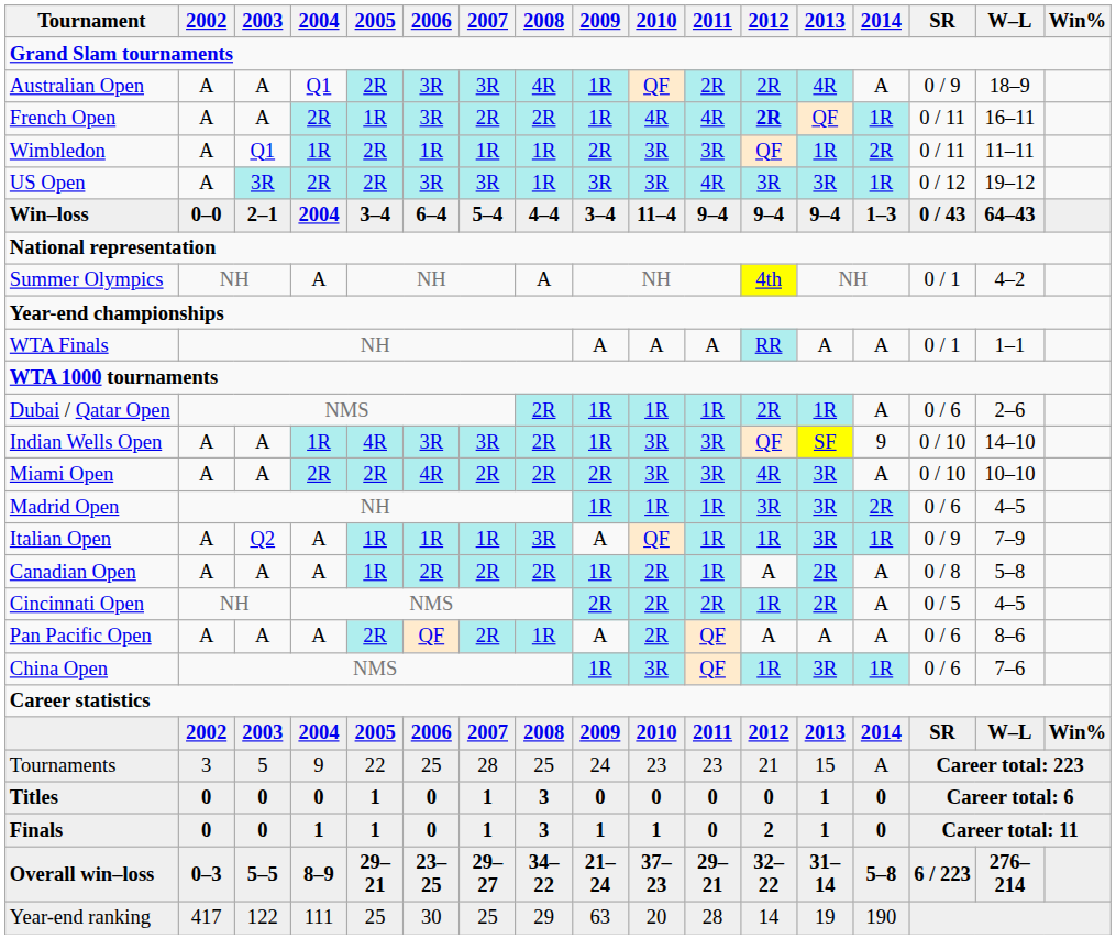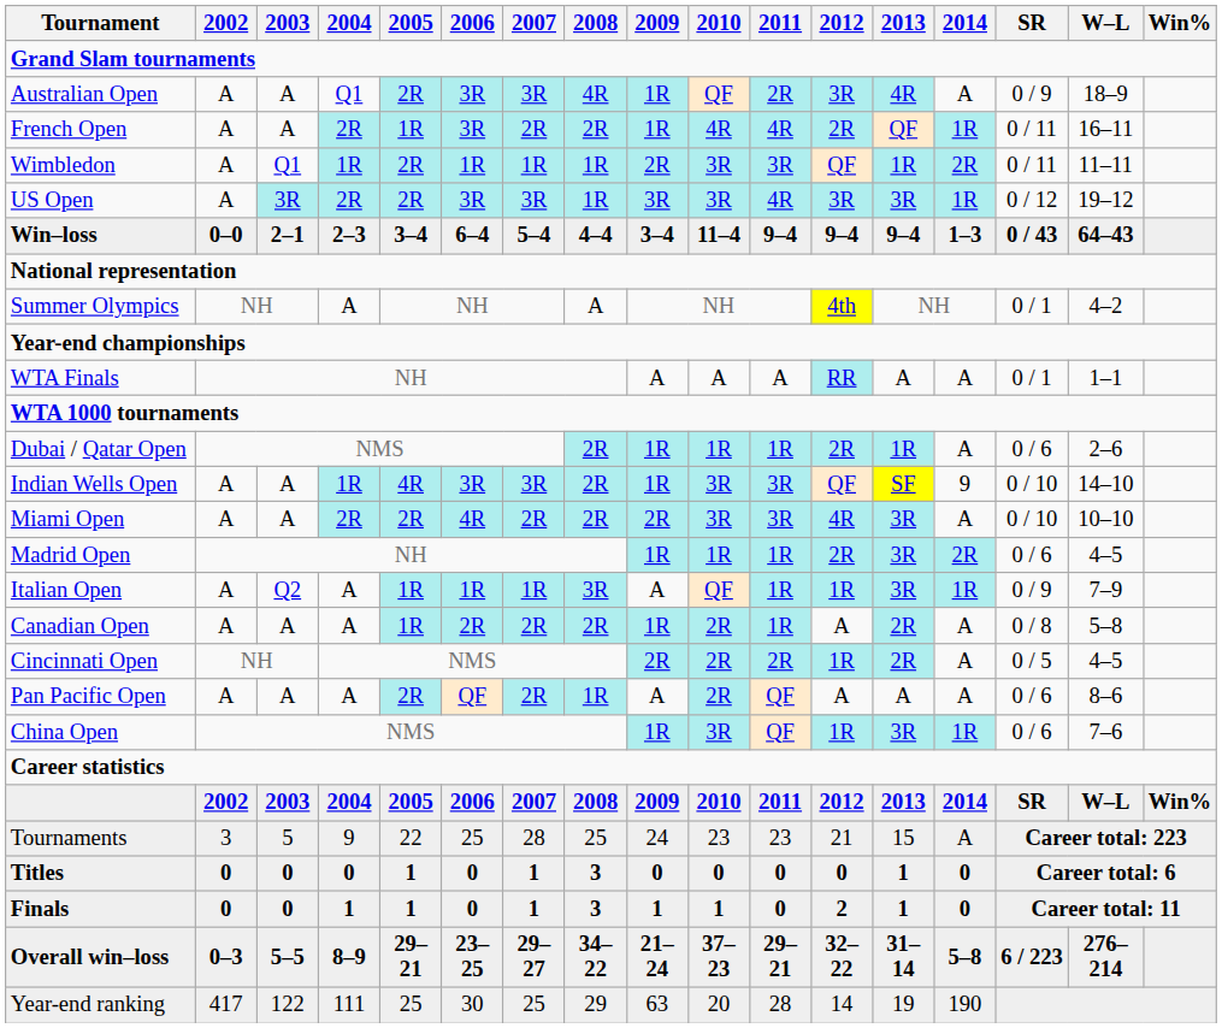 <table class="wikitable nowrap" style=text-align:center>
 <tr>
 <th width=140>Tournament</th>
 <th width=38><a href='#'>2002</a></th>
 <th width=38><a href='#'>2003</a></th>
 <th width=38><a href='#'>2004</a></th>
 <th width=38><a href='#'>2005</a></th>
 <th width=38><a href='#'>2006</a></th>
 <th width=38><a href='#'>2007</a></th>
 <th width=38><a href='#'>2008</a></th>
 <th width=38><a href='#'>2009</a></th>
 <th width=38><a href='#'>2010</a></th>
 <th width=38><a href='#'>2011</a></th>
 <th width=38><a href='#'>2012</a></th>
 <th width=38><a href='#'>2013</a></th>
 <th width=38><a href='#'>2014</a></th>
 <th width=50>SR</th>
 <th width=50>W–L</th>
 <th>Win%</th>
 </tr>
 <tr>
 <td align="left" colspan="17"><strong><a href='#'>Grand Slam tournaments</a></strong></td>
 </tr>
 <tr>
 <td align="left"><a href='#'>Australian Open</a></td>
 <td>A</td>
 <td>A</td>
 <td><a href='#'>Q1</a></td>
 <td bgcolor="afeeee"><a href='#'>2R</a></td>
 <td bgcolor="afeeee"><a href='#'>3R</a></td>
 <td bgcolor="afeeee"><a href='#'>3R</a></td>
 <td bgcolor="afeeee"><a href='#'>4R</a></td>
 <td bgcolor="afeeee"><a href='#'>1R</a></td>
 <td bgcolor="ffebcd"><a href='#'>QF</a></td>
 <td bgcolor="afeeee"><a href='#'>2R</a></td>
-<td bgcolor="afeeee"><a href='#'>2R</a></td>
+<td bgcolor="afeeee"><a href='#'>3R</a></td>
 <td bgcolor="afeeee"><a href='#'>4R</a></td>
 <td>A</td>
 <td>0 / 9</td>
 <td>18–9</td>
 <td></td>
 </tr>
 <tr>
 <td align="left"><a href='#'>French Open</a></td>
 <td>A</td>
 <td>A</td>
 <td bgcolor="afeeee"><a href='#'>2R</a></td>
 <td bgcolor="afeeee"><a href='#'>1R</a></td>
 <td bgcolor="afeeee"><a href='#'>3R</a></td>
 <td bgcolor="afeeee"><a href='#'>2R</a></td>
 <td bgcolor="afeeee"><a href='#'>2R</a></td>
 <td bgcolor="afeeee"><a href='#'>1R</a></td>
 <td bgcolor="afeeee"><a href='#'>4R</a></td>
 <td bgcolor="afeeee"><a href='#'>4R</a></td>
-<td bgcolor="afeeee"><strong><a href='#'>2R</a></strong></td>
+<td bgcolor="afeeee"><a href='#'>2R</a></td>
 <td bgcolor="ffebcd"><a href='#'>QF</a></td>
 <td bgcolor="afeeee"><a href='#'>1R</a></td>
 <td>0 / 11</td>
 <td>16–11</td>
 <td></td>
 </tr>
 <tr>
 <td align="left"><a href='#'>Wimbledon</a></td>
 <td>A</td>
 <td><a href='#'>Q1</a></td>
 <td bgcolor="afeeee"><a href='#'>1R</a></td>
 <td bgcolor="afeeee"><a href='#'>2R</a></td>
 <td bgcolor="afeeee"><a href='#'>1R</a></td>
 <td bgcolor="afeeee"><a href='#'>1R</a></td>
 <td bgcolor="afeeee"><a href='#'>1R</a></td>
 <td bgcolor="afeeee"><a href='#'>2R</a></td>
 <td bgcolor="afeeee"><a href='#'>3R</a></td>
 <td bgcolor="afeeee"><a href='#'>3R</a></td>
 <td bgcolor="ffebcd"><a href='#'>QF</a></td>
 <td bgcolor="afeeee"><a href='#'>1R</a></td>
 <td bgcolor="afeeee"><a href='#'>2R</a></td>
 <td>0 / 11</td>
 <td>11–11</td>
 <td></td>
 </tr>
 <tr>
 <td align="left"><a href='#'>US Open</a></td>
 <td>A</td>
 <td bgcolor="afeeee"><a href='#'>3R</a></td>
 <td bgcolor="afeeee"><a href='#'>2R</a></td>
 <td bgcolor="afeeee"><a href='#'>2R</a></td>
 <td bgcolor="afeeee"><a href='#'>3R</a></td>
 <td bgcolor="afeeee"><a href='#'>3R</a></td>
 <td bgcolor="afeeee"><a href='#'>1R</a></td>
 <td bgcolor="afeeee"><a href='#'>3R</a></td>
 <td bgcolor="afeeee"><a href='#'>3R</a></td>
 <td bgcolor="afeeee"><a href='#'>4R</a></td>
 <td bgcolor="afeeee"><a href='#'>3R</a></td>
 <td bgcolor="afeeee"><a href='#'>3R</a></td>
 <td bgcolor="afeeee"><a href='#'>1R</a></td>
 <td>0 / 12</td>
 <td>19–12</td>
 <td></td>
 </tr>
 <tr style="background:#efefef;font-weight:bold">
 <td style="text-align:left">Win–loss</td>
 <td>0–0</td>
 <td>2–1</td>
-<td><a href='#'>2004</a></td>
+<td>2–3</td>
 <td>3–4</td>
 <td>6–4</td>
 <td>5–4</td>
 <td>4–4</td>
 <td>3–4</td>
 <td>11–4</td>
 <td>9–4</td>
 <td>9–4</td>
 <td>9–4</td>
 <td>1–3</td>
 <td>0 / 43</td>
 <td>64–43</td>
 <td></td>
 </tr>
 <tr>
 <td colspan="17" align="left"><strong>National representation</strong></td>
 </tr>
 <tr>
 <td align="left"><a href='#'>Summer Olympics</a></td>
 <td colspan="2" style="color:#767676">NH</td>
 <td>A</td>
 <td colspan="3" style="color:#767676">NH</td>
 <td>A</td>
 <td colspan="3" style="color:#767676">NH</td>
 <td bgcolor="yellow"><a href='#'>4th</a></td>
 <td colspan="2" style="color:#767676">NH</td>
 <td>0 / 1</td>
 <td>4–2</td>
 <td></td>
 </tr>
 <tr>
 <td colspan="17" align="left"><strong>Year-end championships</strong></td>
 </tr>
 <tr>
 <td align="left"><a href='#'>WTA Finals</a></td>
 <td colspan="7" style="color:#767676">NH</td>
 <td>A</td>
 <td>A</td>
 <td>A</td>
 <td bgcolor="afeeee"><a href='#'>RR</a></td>
 <td>A</td>
 <td>A</td>
 <td>0 / 1</td>
 <td>1–1</td>
 <td></td>
 </tr>
 <tr>
 <td colspan="17" align="left"><strong><a href='#'>WTA 1000</a> tournaments</strong></td>
 </tr>
 <tr>
 <td align="left"><a href='#'>Dubai</a> / <a href='#'>Qatar Open</a></td>
 <td colspan="6" style="color:#767676">NMS</td>
 <td bgcolor="afeeee"><a href='#'>2R</a></td>
 <td bgcolor="afeeee"><a href='#'>1R</a></td>
 <td bgcolor="afeeee"><a href='#'>1R</a></td>
 <td bgcolor="afeeee"><a href='#'>1R</a></td>
 <td bgcolor="afeeee"><a href='#'>2R</a></td>
 <td bgcolor="afeeee"><a href='#'>1R</a></td>
 <td>A</td>
 <td>0 / 6</td>
 <td>2–6</td>
 <td></td>
 </tr>
 <tr>
 <td align="left"><a href='#'>Indian Wells Open</a></td>
 <td>A</td>
 <td>A</td>
 <td bgcolor="afeeee"><a href='#'>1R</a></td>
 <td bgcolor="afeeee"><a href='#'>4R</a></td>
 <td bgcolor="afeeee"><a href='#'>3R</a></td>
 <td bgcolor="afeeee"><a href='#'>3R</a></td>
 <td bgcolor="afeeee"><a href='#'>2R</a></td>
 <td bgcolor="afeeee"><a href='#'>1R</a></td>
 <td bgcolor="afeeee"><a href='#'>3R</a></td>
 <td bgcolor="afeeee"><a href='#'>3R</a></td>
 <td bgcolor="ffebcd"><a href='#'>QF</a></td>
 <td bgcolor="yellow"><a href='#'>SF</a></td>
 <td>9</td>
 <td>0 / 10</td>
 <td>14–10</td>
 <td></td>
 </tr>
 <tr>
 <td align="left"><a href='#'>Miami Open</a></td>
 <td>A</td>
 <td>A</td>
 <td bgcolor="afeeee"><a href='#'>2R</a></td>
 <td bgcolor="afeeee"><a href='#'>2R</a></td>
 <td bgcolor="afeeee"><a href='#'>4R</a></td>
 <td bgcolor="afeeee"><a href='#'>2R</a></td>
 <td bgcolor="afeeee"><a href='#'>2R</a></td>
 <td bgcolor="afeeee"><a href='#'>2R</a></td>
 <td bgcolor="afeeee"><a href='#'>3R</a></td>
 <td bgcolor="afeeee"><a href='#'>3R</a></td>
 <td bgcolor="afeeee"><a href='#'>4R</a></td>
 <td bgcolor="afeeee"><a href='#'>3R</a></td>
 <td>A</td>
 <td>0 / 10</td>
 <td>10–10</td>
 <td></td>
 </tr>
 <tr>
 <td align="left"><a href='#'>Madrid Open</a></td>
 <td colspan="7" style="color:#767676">NH</td>
 <td bgcolor="afeeee"><a href='#'>1R</a></td>
 <td bgcolor="afeeee"><a href='#'>1R</a></td>
 <td bgcolor="afeeee"><a href='#'>1R</a></td>
-<td bgcolor="afeeee"><a href='#'>3R</a></td>
+<td bgcolor="afeeee"><a href='#'>2R</a></td>
 <td bgcolor="afeeee"><a href='#'>3R</a></td>
 <td bgcolor="afeeee"><a href='#'>2R</a></td>
 <td>0 / 6</td>
 <td>4–5</td>
 <td></td>
 </tr>
 <tr>
 <td align="left"><a href='#'>Italian Open</a></td>
 <td>A</td>
 <td><a href='#'>Q2</a></td>
 <td>A</td>
 <td bgcolor="afeeee"><a href='#'>1R</a></td>
 <td bgcolor="afeeee"><a href='#'>1R</a></td>
 <td bgcolor="afeeee"><a href='#'>1R</a></td>
 <td bgcolor="afeeee"><a href='#'>3R</a></td>
 <td>A</td>
 <td bgcolor="ffebcd"><a href='#'>QF</a></td>
 <td bgcolor="afeeee"><a href='#'>1R</a></td>
 <td bgcolor="afeeee"><a href='#'>1R</a></td>
 <td bgcolor="afeeee"><a href='#'>3R</a></td>
 <td bgcolor="afeeee"><a href='#'>1R</a></td>
 <td>0 / 9</td>
 <td>7–9</td>
 <td></td>
 </tr>
 <tr>
 <td align="left"><a href='#'>Canadian Open</a></td>
 <td>A</td>
 <td>A</td>
 <td>A</td>
 <td bgcolor="afeeee"><a href='#'>1R</a></td>
 <td bgcolor="afeeee"><a href='#'>2R</a></td>
 <td bgcolor="afeeee"><a href='#'>2R</a></td>
 <td bgcolor="afeeee"><a href='#'>2R</a></td>
 <td bgcolor="afeeee"><a href='#'>1R</a></td>
 <td bgcolor="afeeee"><a href='#'>2R</a></td>
 <td bgcolor="afeeee"><a href='#'>1R</a></td>
 <td>A</td>
 <td bgcolor="afeeee"><a href='#'>2R</a></td>
 <td>A</td>
 <td>0 / 8</td>
 <td>5–8</td>
 <td></td>
 </tr>
 <tr>
 <td align="left"><a href='#'>Cincinnati Open</a></td>
 <td colspan="2" style="color:#767676">NH</td>
 <td colspan="5" style="color:#767676">NMS</td>
 <td bgcolor="afeeee"><a href='#'>2R</a></td>
 <td bgcolor="afeeee"><a href='#'>2R</a></td>
 <td bgcolor="afeeee"><a href='#'>2R</a></td>
 <td bgcolor="afeeee"><a href='#'>1R</a></td>
 <td bgcolor="afeeee"><a href='#'>2R</a></td>
 <td>A</td>
 <td>0 / 5</td>
 <td>4–5</td>
 <td></td>
 </tr>
 <tr>
 <td align="left"><a href='#'>Pan Pacific Open</a></td>
 <td>A</td>
 <td>A</td>
 <td>A</td>
 <td bgcolor="afeeee"><a href='#'>2R</a></td>
 <td bgcolor="ffebcd"><a href='#'>QF</a></td>
 <td bgcolor="afeeee"><a href='#'>2R</a></td>
 <td bgcolor="afeeee"><a href='#'>1R</a></td>
 <td>A</td>
 <td bgcolor="afeeee"><a href='#'>2R</a></td>
 <td bgcolor="ffebcd"><a href='#'>QF</a></td>
 <td>A</td>
 <td>A</td>
 <td>A</td>
 <td>0 / 6</td>
 <td>8–6</td>
 <td></td>
 </tr>
 <tr>
 <td align="left"><a href='#'>China Open</a></td>
 <td colspan="7" style="color:#767676">NMS</td>
 <td bgcolor="afeeee"><a href='#'>1R</a></td>
 <td bgcolor="afeeee"><a href='#'>3R</a></td>
 <td bgcolor="ffebcd"><a href='#'>QF</a></td>
 <td bgcolor="afeeee"><a href='#'>1R</a></td>
 <td bgcolor="afeeee"><a href='#'>3R</a></td>
 <td bgcolor="afeeee"><a href='#'>1R</a></td>
 <td>0 / 6</td>
 <td>7–6</td>
 <td></td>
 </tr>
 <tr>
 <td align="left" colspan="17"><strong>Career statistics</strong></td>
 </tr>
 <tr style=background:#efefef;font-weight:bold>
 <td></td>
 <td><a href='#'>2002</a></td>
 <td><a href='#'>2003</a></td>
 <td><a href='#'>2004</a></td>
 <td><a href='#'>2005</a></td>
 <td><a href='#'>2006</a></td>
 <td><a href='#'>2007</a></td>
 <td><a href='#'>2008</a></td>
 <td><a href='#'>2009</a></td>
 <td><a href='#'>2010</a></td>
 <td><a href='#'>2011</a></td>
 <td><a href='#'>2012</a></td>
 <td><a href='#'>2013</a></td>
 <td><a href='#'>2014</a></td>
 <td>SR</td>
 <td>W–L</td>
 <td>Win%</td>
 </tr>
 <tr bgcolor=efefef>
 <td align=left>Tournaments</td>
 <td>3</td>
 <td>5</td>
 <td>9</td>
 <td>22</td>
 <td>25</td>
 <td>28</td>
 <td>25</td>
 <td>24</td>
 <td>23</td>
 <td>23</td>
 <td>21</td>
 <td>15</td>
 <td>A</td>
 <td colspan="3"><strong>Career total: 223</strong></td>
 </tr>
 <tr style=background:#efefef;font-weight:bold>
 <td style="text-align:left">Titles</td>
 <td>0</td>
 <td>0</td>
 <td>0</td>
 <td>1</td>
 <td>0</td>
 <td>1</td>
 <td>3</td>
 <td>0</td>
 <td>0</td>
 <td>0</td>
 <td>0</td>
 <td>1</td>
 <td>0</td>
 <td colspan="3">Career total: 6</td>
 </tr>
 <tr style=background:#efefef;font-weight:bold>
 <td style=text-align:left>Finals</td>
 <td>0</td>
 <td>0</td>
 <td>1</td>
 <td>1</td>
 <td>0</td>
 <td>1</td>
 <td>3</td>
 <td>1</td>
 <td>1</td>
 <td>0</td>
 <td>2</td>
 <td>1</td>
 <td>0</td>
 <td colspan="3">Career total: 11</td>
 </tr>
 <tr style=background:#efefef;font-weight:bold>
 <td style="text-align:left">Overall win–loss</td>
 <td>0–3</td>
 <td>5–5</td>
 <td>8–9</td>
 <td>29–21</td>
 <td>23–25</td>
 <td>29–27</td>
 <td>34–22</td>
 <td>21–24</td>
 <td>37–23</td>
 <td>29–21</td>
 <td>32–22</td>
 <td>31–14</td>
 <td>5–8</td>
 <td>6 / 223</td>
 <td>276–214</td>
 <td></td>
 </tr>
 <tr bgcolor=efefef>
 <td align=left>Year-end ranking</td>
 <td>417</td>
 <td>122</td>
 <td>111</td>
 <td>25</td>
 <td>30</td>
 <td>25</td>
 <td>29</td>
 <td>63</td>
 <td>20</td>
 <td>28</td>
 <td>14</td>
 <td>19</td>
 <td>190</td>
 <td colspan="3"></td>
 </tr>
 </table>
